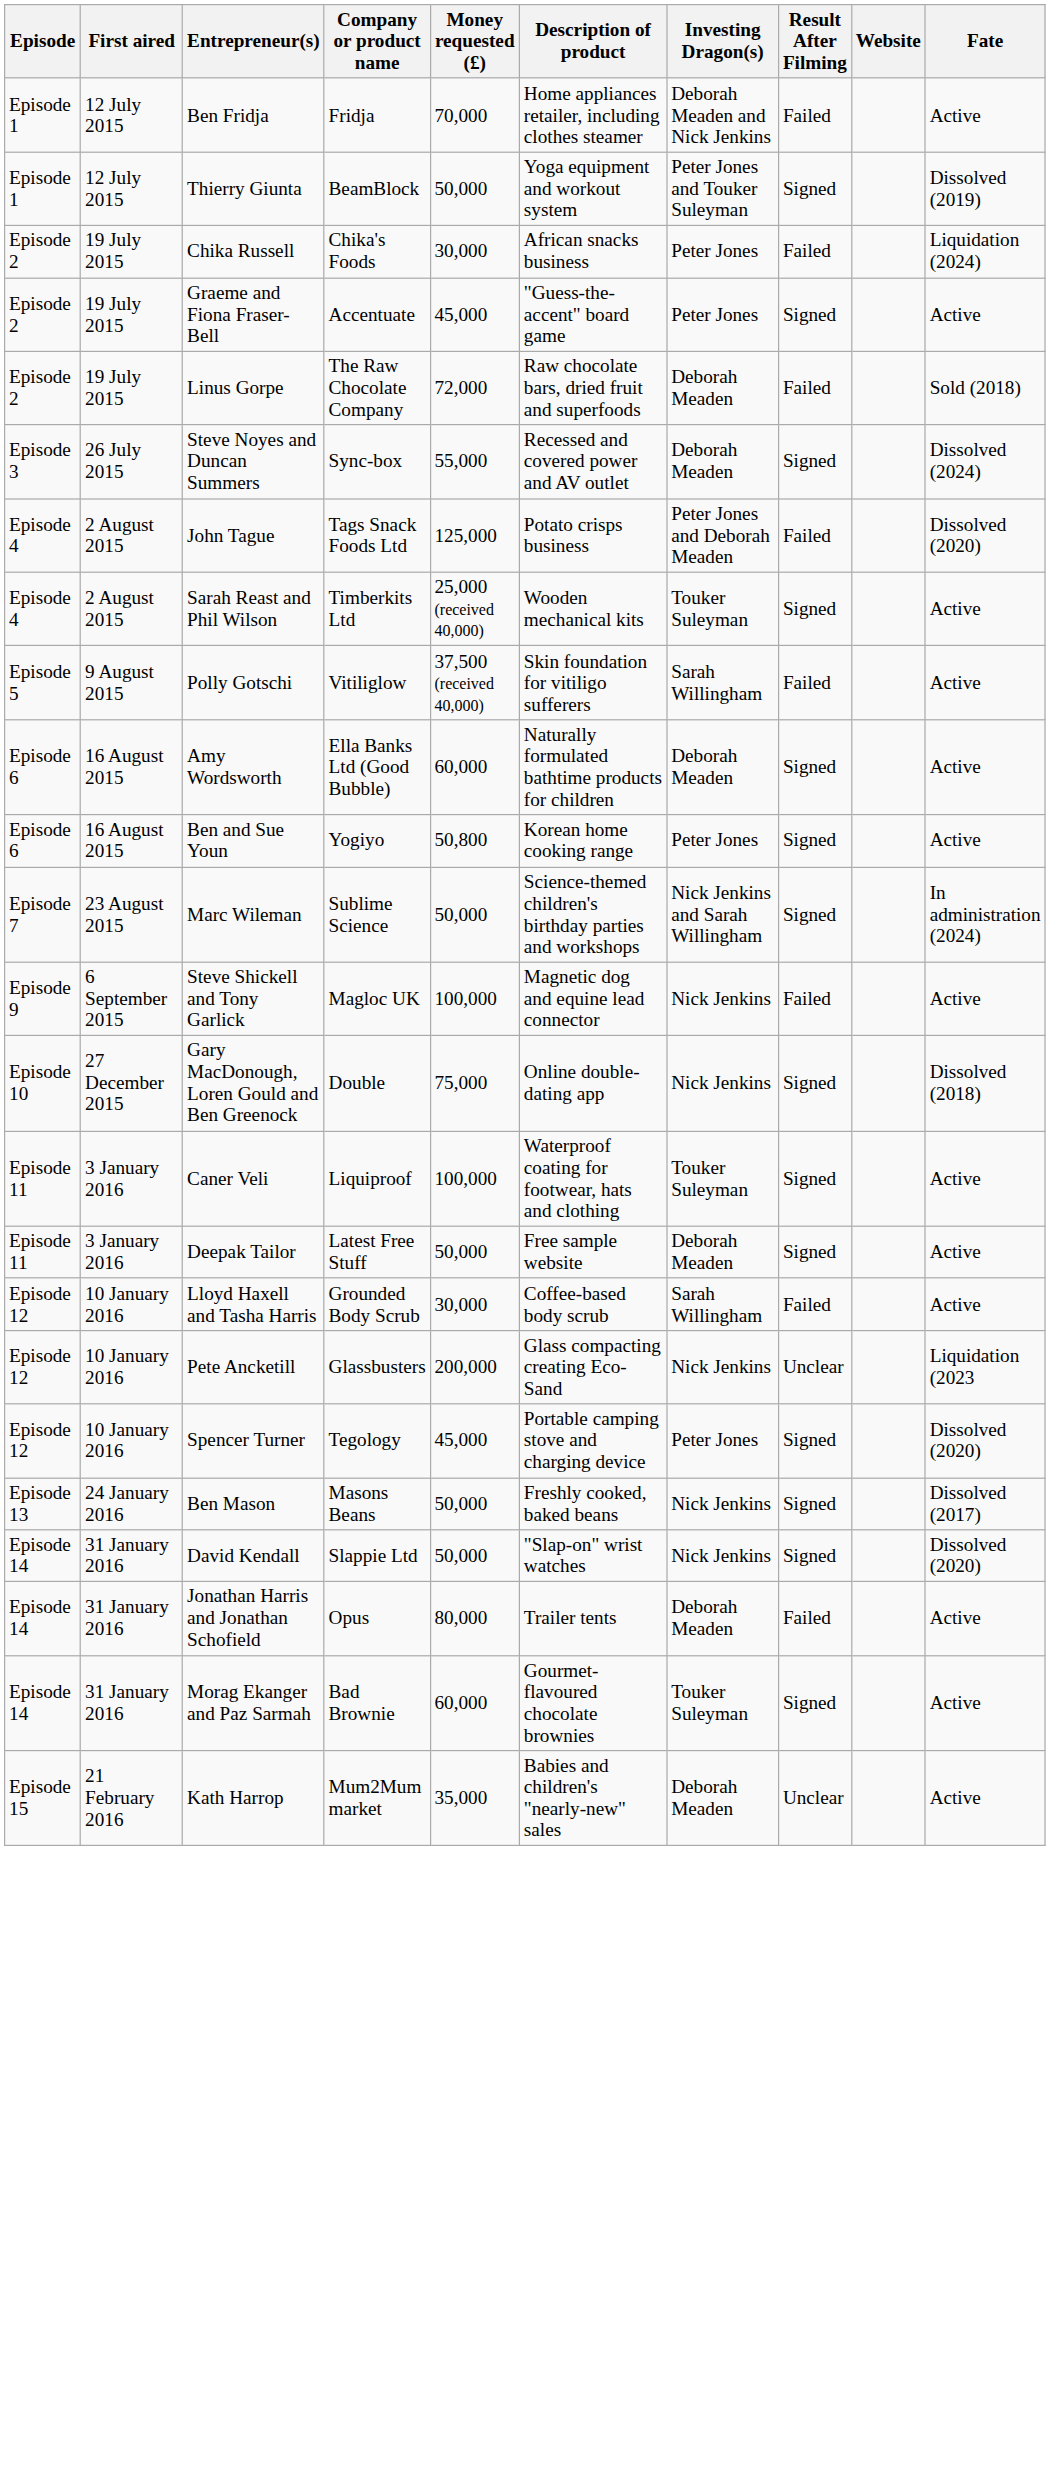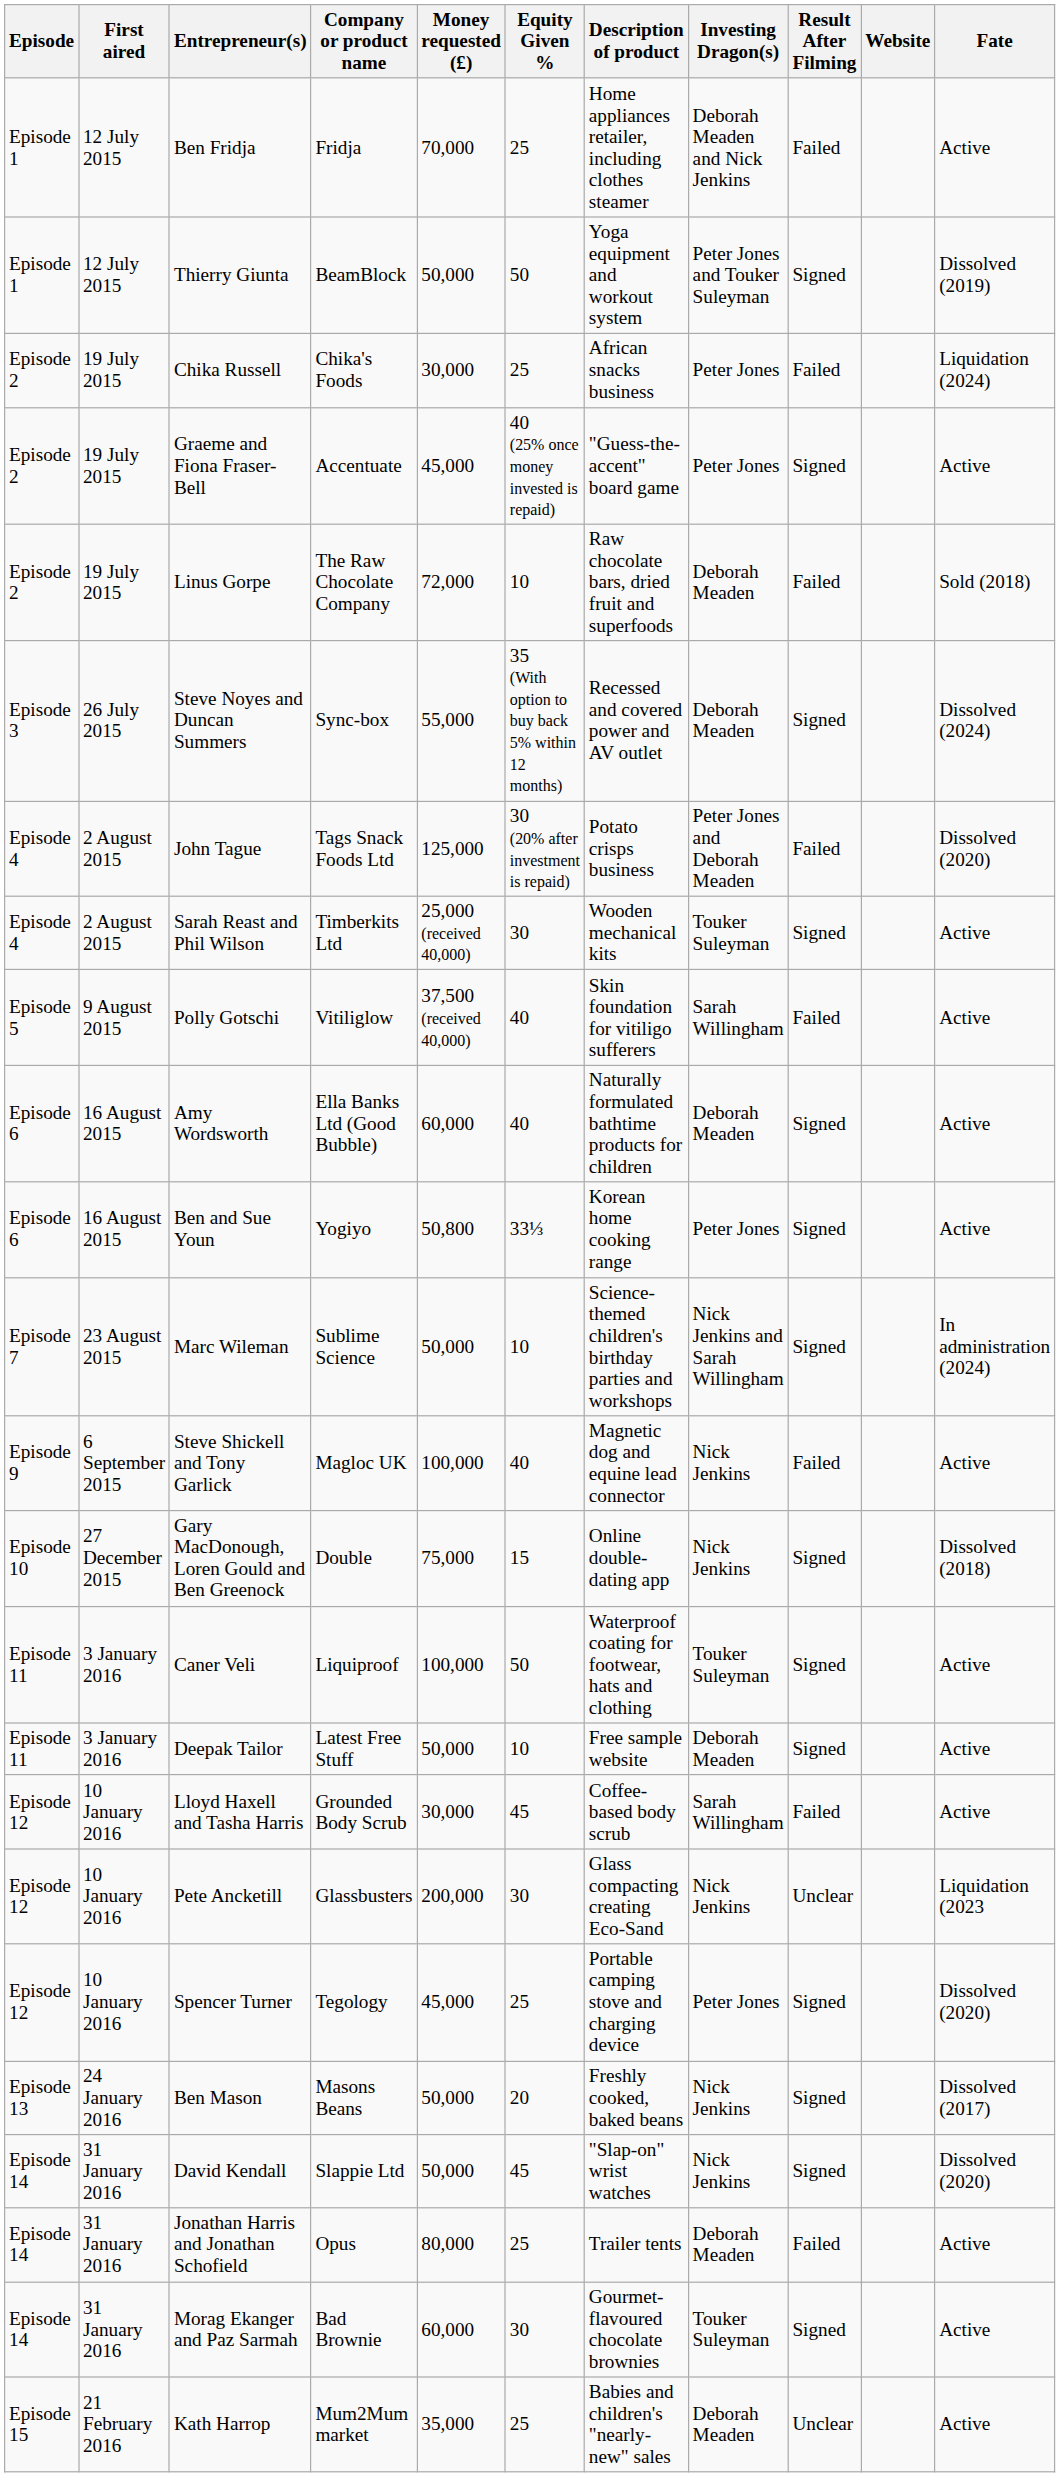 <table class="wikitable sortable">
 <tr>
 <th style="width:75px">Episode</th>
 <th style="width:175px">First aired</th>
 <th style="width:100px">Entrepreneur(s)</th>
 <th>Company or product name</th>
 <th style="width:75px">Money requested (£)</th>
+<th style="width:75px">Equity Given %</th>
 <th style="width:500px">Description of product</th>
 <th style="width:190px">Investing Dragon(s)</th>
 <th>Result After Filming</th>
 <th>Website</th>
 <th>Fate</th>
 </tr>
 <tr>
 <td>Episode 1</td>
 <td>12 July 2015</td>
 <td>Ben Fridja</td>
 <td>Fridja</td>
 <td>70,000</td>
+<td>25</td>
 <td>Home appliances retailer, including clothes steamer</td>
 <td>Deborah Meaden and Nick Jenkins</td>
 <td>Failed </td>
 <td></td>
 <td>Active </td>
 </tr>
 <tr>
 <td>Episode 1</td>
 <td>12 July 2015</td>
 <td>Thierry Giunta</td>
 <td>BeamBlock</td>
 <td>50,000</td>
+<td>50</td>
 <td>Yoga equipment and workout system</td>
 <td>Peter Jones and Touker Suleyman</td>
 <td>Signed </td>
 <td></td>
 <td>Dissolved (2019) </td>
 </tr>
 <tr>
 <td>Episode 2</td>
 <td>19 July 2015</td>
 <td>Chika Russell</td>
 <td>Chika's Foods</td>
 <td>30,000</td>
+<td>25</td>
 <td>African snacks business</td>
 <td>Peter Jones</td>
 <td>Failed </td>
 <td></td>
 <td>Liquidation (2024) </td>
 </tr>
 <tr>
 <td>Episode 2</td>
 <td>19 July 2015</td>
 <td>Graeme and Fiona Fraser-Bell</td>
 <td>Accentuate</td>
 <td>45,000</td>
+<td>40 <br><small>(25% once money invested is repaid)</small></td>
 <td>"Guess-the-accent" board game</td>
 <td>Peter Jones</td>
 <td>Signed</td>
 <td></td>
 <td>Active </td>
 </tr>
 <tr>
 <td>Episode 2</td>
 <td>19 July 2015</td>
 <td>Linus Gorpe</td>
 <td>The Raw Chocolate Company</td>
 <td>72,000</td>
+<td>10</td>
 <td>Raw chocolate bars, dried fruit and superfoods</td>
 <td>Deborah Meaden</td>
 <td>Failed </td>
 <td></td>
 <td>Sold (2018) </td>
 </tr>
 <tr>
 <td>Episode 3</td>
 <td>26 July 2015</td>
 <td>Steve Noyes and Duncan Summers</td>
 <td>Sync-box</td>
 <td>55,000</td>
+<td>35 <br><small>(With option to buy back 5% within 12 months)</small></td>
 <td>Recessed and covered power and AV outlet</td>
 <td>Deborah Meaden</td>
 <td>Signed</td>
 <td></td>
 <td>Dissolved (2024) </td>
 </tr>
 <tr>
 <td>Episode 4</td>
 <td>2 August 2015</td>
 <td>John Tague</td>
 <td>Tags Snack Foods Ltd</td>
 <td>125,000</td>
+<td>30 <br><small>(20% after investment is repaid)</small></td>
 <td>Potato crisps business</td>
 <td>Peter Jones and Deborah Meaden</td>
 <td>Failed </td>
 <td></td>
 <td>Dissolved (2020) </td>
 </tr>
 <tr>
 <td>Episode 4</td>
 <td>2 August 2015</td>
 <td>Sarah Reast and Phil Wilson</td>
 <td>Timberkits Ltd</td>
 <td>25,000 <br><small>(received 40,000)</small></td>
+<td>30</td>
 <td>Wooden mechanical kits</td>
 <td>Touker Suleyman</td>
 <td>Signed</td>
 <td></td>
 <td>Active </td>
 </tr>
 <tr>
 <td>Episode 5</td>
 <td>9 August 2015</td>
 <td>Polly Gotschi</td>
 <td>Vitiliglow</td>
 <td>37,500 <br><small>(received 40,000)</small></td>
+<td>40</td>
 <td>Skin foundation for vitiligo sufferers</td>
 <td>Sarah Willingham</td>
 <td>Failed </td>
 <td></td>
 <td>Active </td>
 </tr>
 <tr>
 <td>Episode 6</td>
 <td>16 August 2015</td>
 <td>Amy Wordsworth</td>
 <td>Ella Banks Ltd (Good Bubble)</td>
 <td>60,000</td>
+<td>40</td>
 <td>Naturally formulated bathtime products for children</td>
 <td>Deborah Meaden</td>
 <td>Signed </td>
 <td></td>
 <td>Active </td>
 </tr>
 <tr>
 <td>Episode 6</td>
 <td>16 August 2015</td>
 <td>Ben and Sue Youn</td>
 <td>Yogiyo</td>
 <td>50,800</td>
+<td>33⅓</td>
 <td>Korean home cooking range</td>
 <td>Peter Jones</td>
 <td>Signed</td>
 <td></td>
 <td>Active </td>
 </tr>
 <tr>
 <td>Episode 7</td>
 <td>23 August 2015</td>
 <td>Marc Wileman</td>
 <td>Sublime Science</td>
 <td>50,000</td>
+<td>10</td>
 <td>Science-themed children's birthday parties and workshops</td>
 <td>Nick Jenkins and Sarah Willingham</td>
 <td>Signed</td>
 <td></td>
 <td>In administration (2024) </td>
 </tr>
 <tr>
 <td>Episode 9</td>
 <td>6 September 2015</td>
 <td>Steve Shickell and Tony Garlick</td>
 <td>Magloc UK</td>
 <td>100,000</td>
+<td>40</td>
 <td>Magnetic dog and equine lead connector</td>
 <td>Nick Jenkins</td>
 <td>Failed </td>
 <td></td>
 <td>Active </td>
 </tr>
 <tr>
 <td>Episode 10</td>
 <td>27 December 2015</td>
 <td>Gary MacDonough, Loren Gould and Ben Greenock</td>
 <td>Double</td>
 <td>75,000</td>
+<td>15</td>
 <td>Online double-dating app</td>
 <td>Nick Jenkins</td>
 <td>Signed</td>
 <td></td>
 <td>Dissolved (2018) </td>
 </tr>
 <tr>
 <td>Episode 11</td>
 <td>3 January 2016</td>
 <td>Caner Veli</td>
 <td>Liquiproof</td>
 <td>100,000</td>
+<td>50</td>
 <td>Waterproof coating for footwear, hats and clothing</td>
 <td>Touker Suleyman</td>
 <td>Signed </td>
 <td></td>
 <td>Active </td>
 </tr>
 <tr>
 <td>Episode 11</td>
 <td>3 January 2016</td>
 <td>Deepak Tailor</td>
 <td>Latest Free Stuff</td>
 <td>50,000</td>
+<td>10</td>
 <td>Free sample website</td>
 <td>Deborah Meaden</td>
 <td>Signed</td>
 <td></td>
 <td>Active </td>
 </tr>
 <tr>
 <td>Episode 12</td>
 <td>10 January 2016</td>
 <td>Lloyd Haxell and Tasha Harris</td>
 <td>Grounded Body Scrub</td>
 <td>30,000</td>
+<td>45</td>
 <td>Coffee-based body scrub</td>
 <td>Sarah Willingham</td>
 <td>Failed </td>
 <td></td>
 <td>Active </td>
 </tr>
 <tr>
 <td>Episode 12</td>
 <td>10 January 2016</td>
 <td>Pete Ancketill</td>
 <td>Glassbusters</td>
 <td>200,000</td>
+<td>30</td>
 <td>Glass compacting creating Eco-Sand</td>
 <td>Nick Jenkins</td>
 <td>Unclear </td>
 <td></td>
 <td>Liquidation (2023 </td>
 </tr>
 <tr>
 <td>Episode 12</td>
 <td>10 January 2016</td>
 <td>Spencer Turner</td>
 <td>Tegology</td>
 <td>45,000</td>
+<td>25</td>
 <td>Portable camping stove and charging device</td>
 <td>Peter Jones</td>
 <td>Signed</td>
 <td></td>
 <td>Dissolved (2020) </td>
 </tr>
 <tr>
 <td>Episode 13</td>
 <td>24 January 2016</td>
 <td>Ben Mason</td>
 <td>Masons Beans</td>
 <td>50,000</td>
+<td>20</td>
 <td>Freshly cooked, baked beans</td>
 <td>Nick Jenkins</td>
 <td>Signed </td>
 <td></td>
 <td>Dissolved (2017) </td>
 </tr>
 <tr>
 <td>Episode 14</td>
 <td>31 January 2016</td>
 <td>David Kendall</td>
 <td>Slappie Ltd</td>
 <td>50,000</td>
+<td>45</td>
 <td>"Slap-on" wrist watches</td>
 <td>Nick Jenkins</td>
 <td>Signed</td>
 <td></td>
 <td>Dissolved (2020) </td>
 </tr>
 <tr>
 <td>Episode 14</td>
 <td>31 January 2016</td>
 <td>Jonathan Harris and Jonathan Schofield</td>
 <td>Opus</td>
 <td>80,000</td>
+<td>25</td>
 <td>Trailer tents</td>
 <td>Deborah Meaden</td>
 <td>Failed </td>
 <td></td>
 <td>Active </td>
 </tr>
 <tr>
 <td>Episode 14</td>
 <td>31 January 2016</td>
 <td>Morag Ekanger and Paz Sarmah</td>
 <td>Bad Brownie</td>
 <td>60,000</td>
+<td>30</td>
 <td>Gourmet-flavoured chocolate brownies</td>
 <td>Touker Suleyman</td>
 <td>Signed</td>
 <td></td>
 <td>Active </td>
 </tr>
 <tr>
 <td>Episode 15</td>
 <td>21 February 2016</td>
 <td>Kath Harrop</td>
 <td>Mum2Mum market</td>
 <td>35,000</td>
+<td>25</td>
 <td>Babies and children's "nearly-new" sales</td>
 <td>Deborah Meaden</td>
 <td>Unclear </td>
 <td></td>
 <td>Active </td>
 </tr>
 </table>
